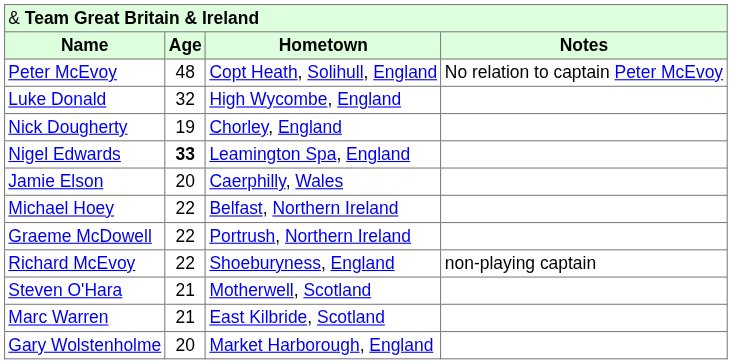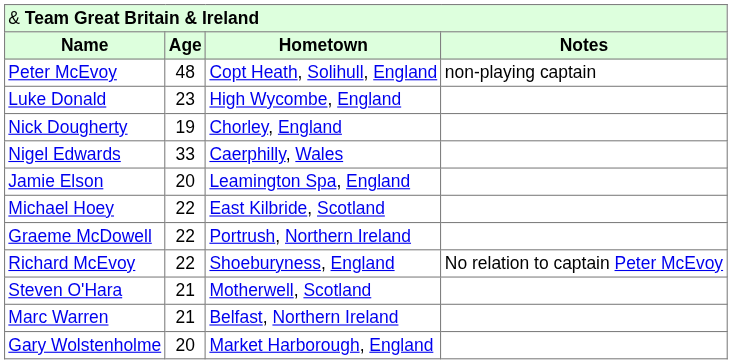 <table border="1" cellpadding="3" style="border-collapse: collapse;">
 <tr style="background:#ddffdd;">
 <td colspan=5> &  <strong>Team Great Britain & Ireland</strong></td>
 </tr>
 <tr style="background:#ddffdd;">
 <th>Name</th>
 <th>Age</th>
 <th>Hometown</th>
 <th>Notes</th>
 </tr>
 <tr>
 <td> <a href='#'>Peter McEvoy</a></td>
 <td align="center">48</td>
 <td><a href='#'>Copt Heath</a>, <a href='#'>Solihull</a>, <a href='#'>England</a></td>
-<td>No relation to captain <a href='#'>Peter McEvoy</a></td>
+<td>non-playing captain</td>
 </tr>
 <tr>
 <td> <a href='#'>Luke Donald</a></td>
-<td align="center">32</td>
+<td align="center">23</td>
 <td><a href='#'>High Wycombe</a>, <a href='#'>England</a></td>
 <td></td>
 </tr>
 <tr>
 <td> <a href='#'>Nick Dougherty</a></td>
 <td align="center">19</td>
 <td><a href='#'>Chorley</a>, <a href='#'>England</a></td>
 <td></td>
 </tr>
 <tr>
 <td> <a href='#'>Nigel Edwards</a></td>
-<td align="center"><strong>33</strong></td>
-<td><a href='#'>Leamington Spa</a>, <a href='#'>England</a></td>
+<td align="center">33</td>
+<td><a href='#'>Caerphilly</a>, <a href='#'>Wales</a></td>
 <td></td>
 </tr>
 <tr>
 <td> <a href='#'>Jamie Elson</a></td>
 <td align="center">20</td>
-<td><a href='#'>Caerphilly</a>, <a href='#'>Wales</a></td>
+<td><a href='#'>Leamington Spa</a>, <a href='#'>England</a></td>
 <td></td>
 </tr>
 <tr>
 <td> <a href='#'>Michael Hoey</a></td>
 <td align="center">22</td>
-<td><a href='#'>Belfast</a>, <a href='#'>Northern Ireland</a></td>
+<td><a href='#'>East Kilbride</a>, <a href='#'>Scotland</a></td>
 <td></td>
 </tr>
 <tr>
 <td> <a href='#'>Graeme McDowell</a></td>
 <td align="center">22</td>
 <td><a href='#'>Portrush</a>, <a href='#'>Northern Ireland</a></td>
 <td></td>
 </tr>
 <tr>
 <td> <a href='#'>Richard McEvoy</a></td>
 <td align="center">22</td>
 <td><a href='#'>Shoeburyness</a>, <a href='#'>England</a></td>
-<td>non-playing captain</td>
+<td>No relation to captain <a href='#'>Peter McEvoy</a></td>
 </tr>
 <tr>
 <td> <a href='#'>Steven O'Hara</a></td>
 <td align="center">21</td>
 <td><a href='#'>Motherwell</a>, <a href='#'>Scotland</a></td>
 <td></td>
 </tr>
 <tr>
 <td> <a href='#'>Marc Warren</a></td>
 <td align="center">21</td>
-<td><a href='#'>East Kilbride</a>, <a href='#'>Scotland</a></td>
+<td><a href='#'>Belfast</a>, <a href='#'>Northern Ireland</a></td>
 <td></td>
 </tr>
 <tr>
 <td> <a href='#'>Gary Wolstenholme</a></td>
 <td align="center">20</td>
 <td><a href='#'>Market Harborough</a>, <a href='#'>England</a></td>
 <td></td>
 </tr>
 </table>
